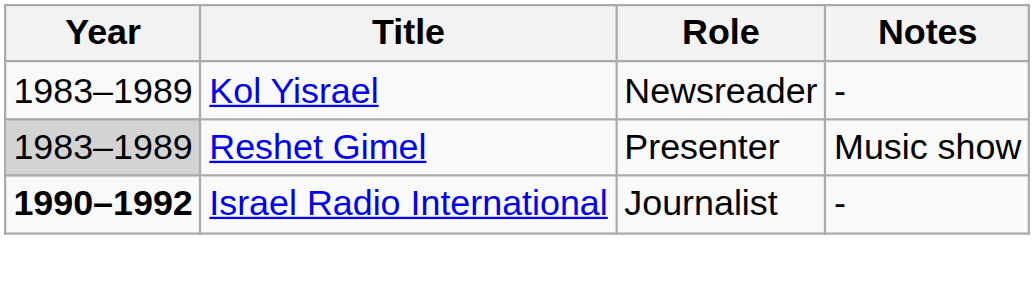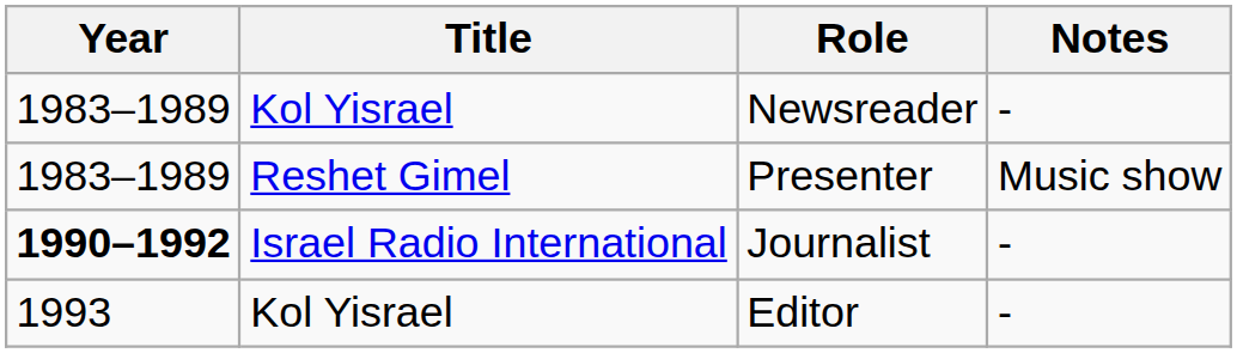 <table class="wikitable">
 <tr>
 <th>Year</th>
 <th>Title</th>
 <th>Role</th>
 <th>Notes</th>
 </tr>
 <tr>
 <td>1983–1989</td>
 <td><a href='#'>Kol Yisrael</a></td>
 <td>Newsreader</td>
 <td>-</td>
 </tr>
 <tr>
-<td style="background: lightgrey;">1983–1989</td>
+<td>1983–1989</td>
 <td><a href='#'>Reshet Gimel</a></td>
 <td>Presenter</td>
 <td>Music show</td>
 </tr>
 <tr>
 <td><strong>1990–1992</strong></td>
 <td><a href='#'>Israel Radio International</a></td>
 <td>Journalist</td>
 <td>-</td>
 </tr>
+<tr>
+<td>1993</td>
+<td>Kol Yisrael</td>
+<td>Editor</td>
+<td>-</td>
+</tr>
 </table>
